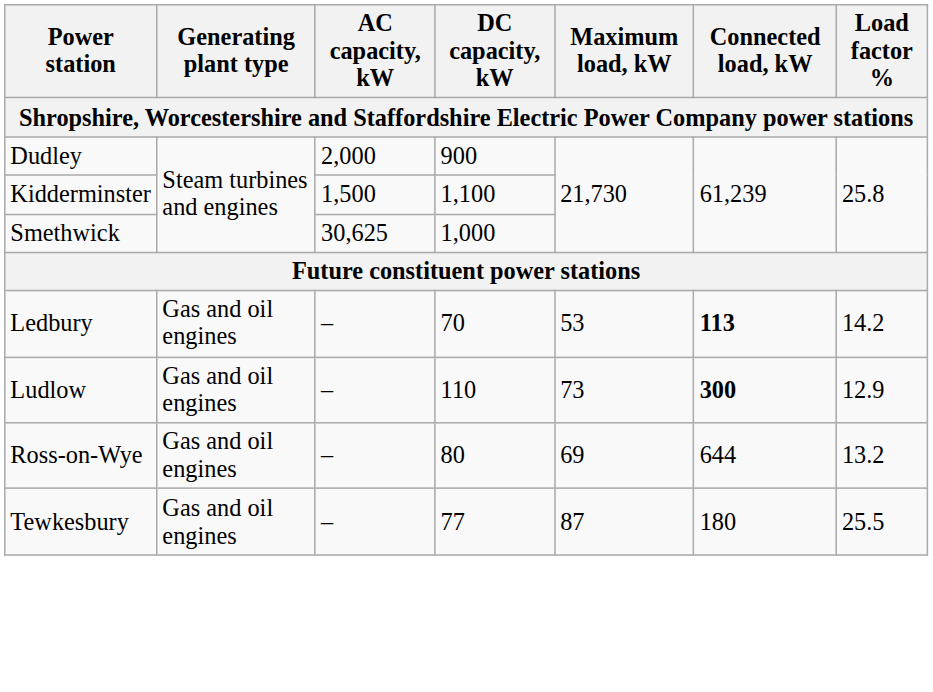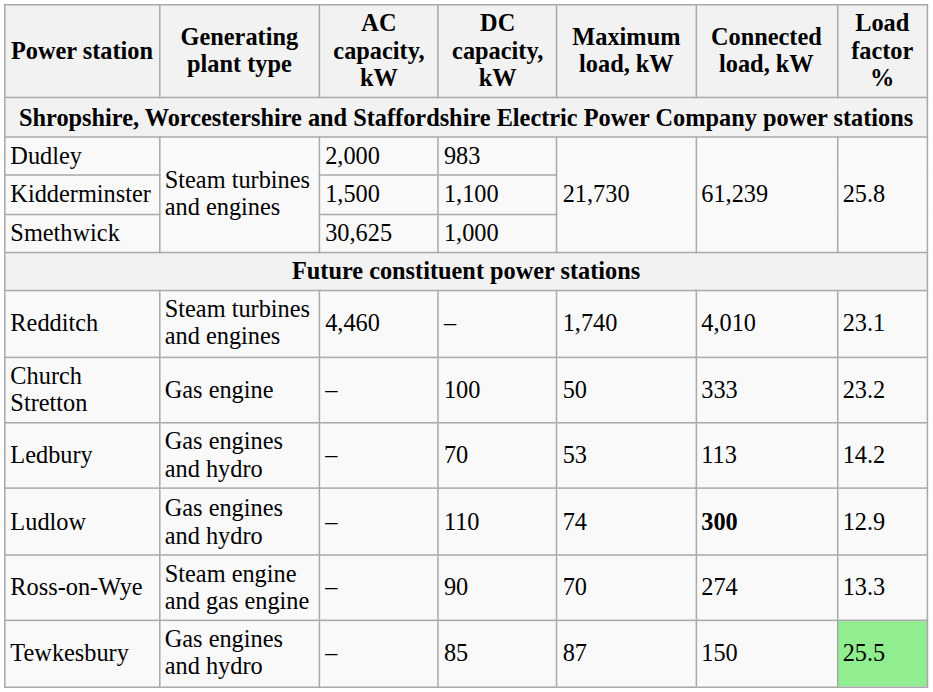 <table class="wikitable">
 <tr>
 <th>Power station</th>
 <th>Generating plant type</th>
 <th>AC capacity, kW</th>
 <th>DC capacity, kW</th>
 <th>Maximum load, kW</th>
 <th>Connected load, kW</th>
 <th>Load factor %</th>
 </tr>
 <tr>
 <th colspan="7">Shropshire,  Worcestershire and Staffordshire Electric Power Company power stations</th>
 </tr>
 <tr>
 <td>Dudley</td>
 <td rowspan="3">Steam turbines and engines</td>
 <td>2,000</td>
-<td>900</td>
+<td>983</td>
 <td rowspan="3">21,730</td>
 <td rowspan="3">61,239</td>
 <td rowspan="3">25.8</td>
 </tr>
 <tr>
 <td>Kidderminster</td>
 <td>1,500</td>
 <td>1,100</td>
 </tr>
 <tr>
 <td>Smethwick</td>
 <td>30,625</td>
 <td>1,000</td>
 </tr>
 <tr>
 <th colspan="7">Future constituent power stations</th>
 </tr>
 <tr>
+<td>Redditch</td>
+<td>Steam turbines and engines</td>
+<td>4,460</td>
+<td>–</td>
+<td>1,740</td>
+<td>4,010</td>
+<td>23.1</td>
+</tr>
+<tr>
+<td>Church Stretton</td>
+<td>Gas engine</td>
+<td>–</td>
+<td>100</td>
+<td>50</td>
+<td>333</td>
+<td>23.2</td>
+</tr>
+<tr>
 <td>Ledbury</td>
-<td>Gas and oil engines</td>
+<td>Gas engines and hydro</td>
 <td>–</td>
 <td>70</td>
 <td>53</td>
-<td><strong>113</strong></td>
+<td>113</td>
 <td>14.2</td>
 </tr>
 <tr>
 <td>Ludlow</td>
-<td>Gas and oil engines</td>
+<td>Gas engines and hydro</td>
 <td>–</td>
 <td>110</td>
-<td>73</td>
+<td>74</td>
 <td><strong>300</strong></td>
 <td>12.9</td>
 </tr>
 <tr>
 <td>Ross-on-Wye</td>
-<td>Gas and oil engines</td>
+<td>Steam engine and gas engine</td>
 <td>–</td>
-<td>80</td>
-<td>69</td>
-<td>644</td>
-<td>13.2</td>
+<td>90</td>
+<td>70</td>
+<td>274</td>
+<td>13.3</td>
 </tr>
 <tr>
 <td>Tewkesbury</td>
-<td>Gas and oil engines</td>
+<td>Gas engines and hydro</td>
 <td>–</td>
-<td>77</td>
+<td>85</td>
 <td>87</td>
-<td>180</td>
-<td>25.5</td>
+<td>150</td>
+<td style="background: lightgreen;">25.5</td>
 </tr>
 </table>
